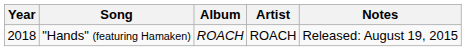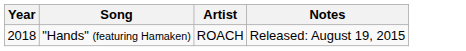 <table class="wikitable">
 <tr>
 <th>Year</th>
 <th>Song</th>
-<th>Album</th>
 <th>Artist</th>
 <th>Notes</th>
 </tr>
 <tr>
 <td>2018</td>
 <td>"Hands" <small>(featuring Hamaken)</small></td>
-<td><em>ROACH</em></td>
 <td>ROACH</td>
 <td>Released: August 19, 2015</td>
 </tr>
 </table>
